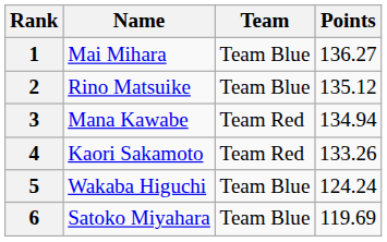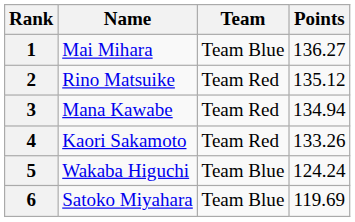 <table class="wikitable sortable">
 <tr>
 <th>Rank</th>
 <th>Name</th>
 <th>Team</th>
 <th>Points</th>
 </tr>
 <tr>
 <th>1</th>
 <td> <a href='#'>Mai Mihara</a></td>
 <td>Team Blue</td>
 <td align="center">136.27</td>
 </tr>
 <tr>
 <th>2</th>
 <td> <a href='#'>Rino Matsuike</a></td>
-<td>Team Blue</td>
+<td>Team Red</td>
 <td align="center">135.12</td>
 </tr>
 <tr>
 <th>3</th>
 <td> <a href='#'>Mana Kawabe</a></td>
 <td>Team Red</td>
 <td align="center">134.94</td>
 </tr>
 <tr>
 <th>4</th>
 <td> <a href='#'>Kaori Sakamoto</a></td>
 <td>Team Red</td>
 <td align="center">133.26</td>
 </tr>
 <tr>
 <th>5</th>
 <td> <a href='#'>Wakaba Higuchi</a></td>
 <td>Team Blue</td>
 <td align=center>124.24</td>
 </tr>
 <tr>
 <th>6</th>
 <td> <a href='#'>Satoko Miyahara</a></td>
 <td>Team Blue</td>
 <td align=center>119.69</td>
 </tr>
 </table>
